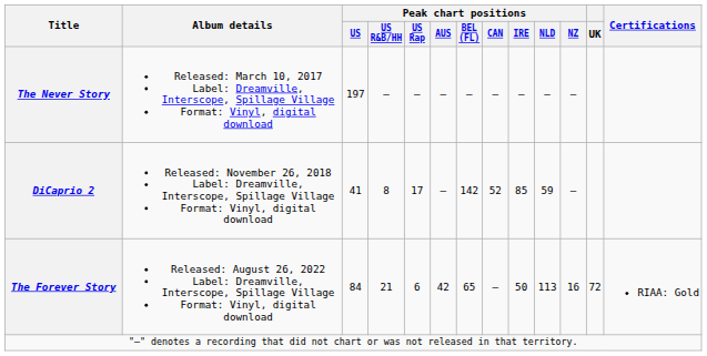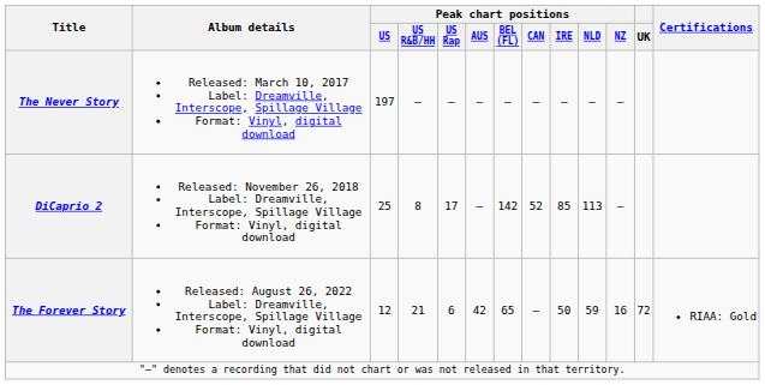 <table class="wikitable plainrowheaders" style="text-align:center;">
 <tr>
 <th scope="col" rowspan="2" style="width:11em;">Title</th>
 <th scope="col" rowspan="2" style="width:21em;">Album details</th>
 <th scope="col" colspan="9">Peak chart positions</th>
 <th></th>
 <th rowspan="2"><a href='#'>Certifications</a></th>
 </tr>
 <tr>
 <th scope="col" style="width:2.5em;font-size:85%;"><a href='#'>US</a><br></th>
 <th scope="col" style="width:2.5em;font-size:85%;"><a href='#'>US<br>R&B/HH</a><br> </th>
 <th scope="col" style="width:2.5em;font-size:85%;"><a href='#'>US<br>Rap</a><br></th>
 <th scope="col" style="width:2.5em;font-size:85%;"><a href='#'>AUS</a><br></th>
 <th scope="col" style="width:2.5em;font-size:85%;"><a href='#'>BEL<br>(FL)</a><br></th>
 <th scope="col" style="width:2.5em;font-size:85%;"><a href='#'>CAN</a><br></th>
 <th scope="col" style="width:2.5em;font-size:85%;"><a href='#'>IRE</a><br></th>
 <th scope="col" style="width:2.5em;font-size:85%;"><a href='#'>NLD</a><br></th>
 <th scope="col" style="width:2.5em;font-size:85%;"><a href='#'>NZ</a><br></th>
 <th>UK</th>
 </tr>
 <tr>
 <th scope="row"><em><a href='#'>The Never Story</a></em></th>
 <td><br><ul><li>Released: March 10, 2017</li><li>Label: <a href='#'>Dreamville</a>, <a href='#'>Interscope</a>, <a href='#'>Spillage Village</a></li><li>Format: <a href='#'>Vinyl</a>, <a href='#'>digital download</a></li></ul></td>
 <td>197</td>
 <td>—</td>
 <td>—</td>
 <td>—</td>
 <td>—</td>
 <td>—</td>
 <td>—</td>
 <td>—</td>
 <td>—</td>
 <td></td>
 <td></td>
 </tr>
 <tr>
 <th scope="row"><em><a href='#'>DiCaprio 2</a></em></th>
 <td><br><ul><li>Released: November 26, 2018</li><li>Label: Dreamville, Interscope, Spillage Village</li><li>Format: Vinyl, digital download</li></ul></td>
-<td>41</td>
+<td>25</td>
 <td>8</td>
 <td>17</td>
 <td>—</td>
 <td>142</td>
 <td>52</td>
 <td>85</td>
-<td>59</td>
+<td>113</td>
 <td>—</td>
 <td></td>
 <td></td>
 </tr>
 <tr>
 <th scope="row"><em><a href='#'>The Forever Story</a></em></th>
 <td><br><ul><li>Released: August 26, 2022</li><li>Label: Dreamville, Interscope, Spillage Village</li><li>Format: Vinyl, digital download</li></ul></td>
-<td>84<br></td>
+<td>12<br></td>
 <td>21</td>
 <td>6</td>
 <td>42</td>
 <td>65</td>
 <td>—</td>
 <td>50<br></td>
-<td>113</td>
+<td>59</td>
 <td>16</td>
 <td>72<br></td>
 <td><br><ul><li>RIAA: Gold</li></ul></td>
 </tr>
 <tr>
 <td colspan="13" style="font-size:90%">"—" denotes a recording that did not chart or was not released in that territory.</td>
 </tr>
 </table>
